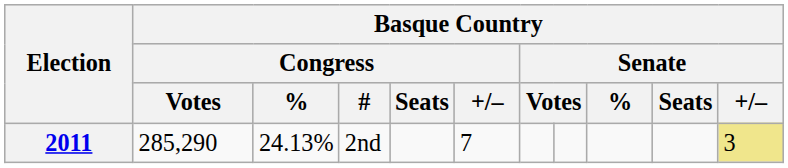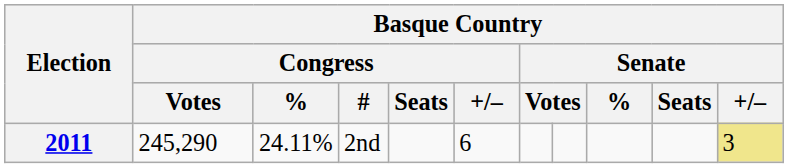 <table class="wikitable" style="font-size:97%; text-align:left;">
 <tr>
 <th rowspan="3" width="75">Election</th>
 <th colspan="10">Basque Country</th>
 </tr>
 <tr>
 <th colspan="5">Congress</th>
 <th colspan="5">Senate</th>
 </tr>
 <tr>
 <th width="70">Votes</th>
 <th width="35">%</th>
 <th width="25">#</th>
 <th>Seats</th>
 <th width="35">+/–</th>
 <th colspan="2">Votes</th>
 <th width="35">%</th>
 <th>Seats</th>
 <th width="35">+/–</th>
 </tr>
 <tr>
 <th><a href='#'>2011</a></th>
-<td>285,290</td>
-<td>24.13%</td>
+<td>245,290</td>
+<td>24.11%</td>
 <td>2nd</td>
 <td></td>
-<td>7</td>
+<td>6</td>
 <td></td>
 <td></td>
 <td></td>
 <td></td>
 <td style="background: khaki;">3</td>
 </tr>
 </table>
